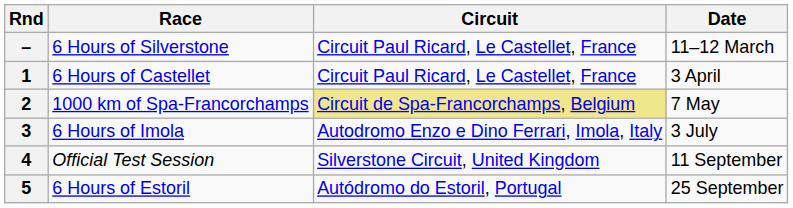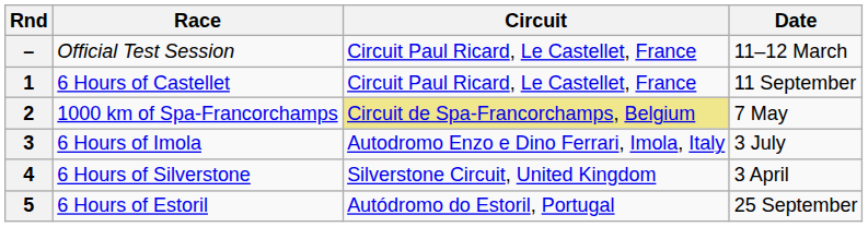 <table class="wikitable" style="font-size: 85%;">
 <tr>
 <th>Rnd</th>
 <th>Race</th>
 <th>Circuit</th>
 <th>Date</th>
 </tr>
 <tr>
 <th>–</th>
-<td><a href='#'>6 Hours of Silverstone</a></td>
+<td><em>Official Test Session</em></td>
 <td> <a href='#'>Circuit Paul Ricard</a>, <a href='#'>Le Castellet</a>, <a href='#'>France</a></td>
 <td>11–12 March</td>
 </tr>
 <tr>
 <th>1</th>
 <td><a href='#'>6 Hours of Castellet</a></td>
 <td> <a href='#'>Circuit Paul Ricard</a>, <a href='#'>Le Castellet</a>, <a href='#'>France</a></td>
-<td>3 April</td>
+<td>11 September</td>
 </tr>
 <tr>
 <th>2</th>
 <td><a href='#'>1000 km of Spa-Francorchamps</a></td>
 <td style="background: khaki;"> <a href='#'>Circuit de Spa-Francorchamps</a>, <a href='#'>Belgium</a></td>
 <td>7 May</td>
 </tr>
 <tr>
 <th>3</th>
 <td><a href='#'>6 Hours of Imola</a></td>
 <td> <a href='#'>Autodromo Enzo e Dino Ferrari</a>, <a href='#'>Imola</a>, <a href='#'>Italy</a></td>
 <td>3 July</td>
 </tr>
 <tr>
 <th>4</th>
-<td><em>Official Test Session</em></td>
+<td><a href='#'>6 Hours of Silverstone</a></td>
 <td> <a href='#'>Silverstone Circuit</a>, <a href='#'>United Kingdom</a></td>
-<td>11 September</td>
+<td>3 April</td>
 </tr>
 <tr>
 <th>5</th>
 <td><a href='#'>6 Hours of Estoril</a></td>
 <td> <a href='#'>Autódromo do Estoril</a>, <a href='#'>Portugal</a></td>
 <td>25 September</td>
 </tr>
 </table>
